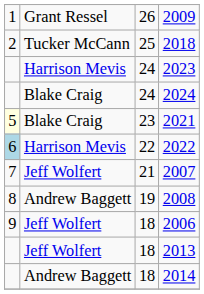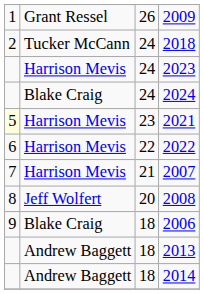 <table class="wikitable">
 <tr>
 </tr>
 <tr>
 <td>1</td>
 <td>Grant Ressel</td>
 <td>26</td>
 <td><a href='#'>2009</a></td>
 </tr>
 <tr>
 <td>2</td>
 <td>Tucker McCann</td>
-<td>25</td>
+<td>24</td>
 <td><a href='#'>2018</a></td>
 </tr>
 <tr>
 <td></td>
 <td><a href='#'>Harrison Mevis</a></td>
 <td>24</td>
 <td><a href='#'>2023</a></td>
 </tr>
 <tr>
 <td></td>
 <td>Blake Craig</td>
 <td>24</td>
 <td><a href='#'>2024</a></td>
 </tr>
 <tr>
 <td style="background: lightyellow;">5</td>
-<td>Blake Craig</td>
+<td><a href='#'>Harrison Mevis</a></td>
 <td>23</td>
 <td><a href='#'>2021</a></td>
 </tr>
 <tr>
-<td style="background: lightblue;">6</td>
+<td>6</td>
 <td><a href='#'>Harrison Mevis</a></td>
 <td>22</td>
 <td><a href='#'>2022</a></td>
 </tr>
 <tr>
 <td>7</td>
-<td><a href='#'>Jeff Wolfert</a></td>
+<td><a href='#'>Harrison Mevis</a></td>
 <td>21</td>
 <td><a href='#'>2007</a></td>
 </tr>
 <tr>
 <td>8</td>
-<td>Andrew Baggett</td>
-<td>19</td>
+<td><a href='#'>Jeff Wolfert</a></td>
+<td>20</td>
 <td><a href='#'>2008</a></td>
 </tr>
 <tr>
 <td>9</td>
-<td><a href='#'>Jeff Wolfert</a></td>
+<td>Blake Craig</td>
 <td>18</td>
 <td><a href='#'>2006</a></td>
 </tr>
 <tr>
 <td></td>
-<td><a href='#'>Jeff Wolfert</a></td>
+<td>Andrew Baggett</td>
 <td>18</td>
 <td><a href='#'>2013</a></td>
 </tr>
 <tr>
 <td></td>
 <td>Andrew Baggett</td>
 <td>18</td>
 <td><a href='#'>2014</a></td>
 </tr>
 <tr>
 </tr>
 </table>
